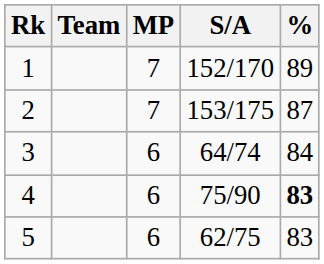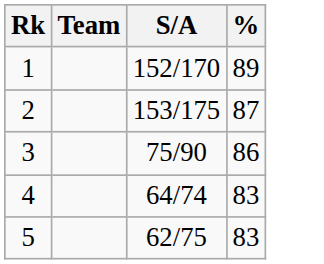 <table class=wikitable>
 <tr>
 <th>Rk</th>
 <th>Team</th>
-<th>MP</th>
 <th>S/A</th>
 <th>%</th>
 </tr>
 <tr>
 <td align=center>1</td>
 <td></td>
-<td align=center>7</td>
 <td align=center>152/170</td>
 <td align=center>89</td>
 </tr>
 <tr>
 <td align=center>2</td>
 <td></td>
-<td align=center>7</td>
 <td align=center>153/175</td>
 <td align=center>87</td>
 </tr>
 <tr>
 <td align=center>3</td>
 <td></td>
-<td align=center>6</td>
-<td align=center>64/74</td>
-<td align=center>84</td>
+<td align=center>75/90</td>
+<td align=center>86</td>
 </tr>
 <tr>
 <td align=center>4</td>
 <td></td>
-<td align=center>6</td>
-<td align=center>75/90</td>
-<td align=center><strong>83</strong></td>
+<td align=center>64/74</td>
+<td align=center>83</td>
 </tr>
 <tr>
 <td align=center>5</td>
 <td></td>
-<td align=center>6</td>
 <td align=center>62/75</td>
 <td align=center>83</td>
 </tr>
 </table>
